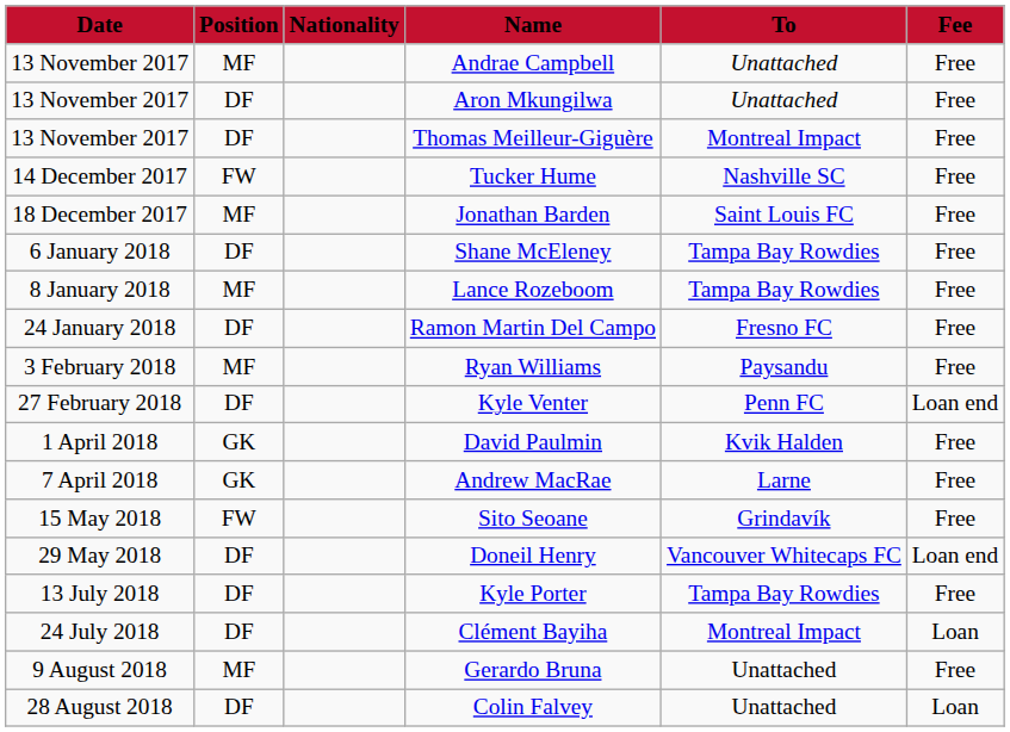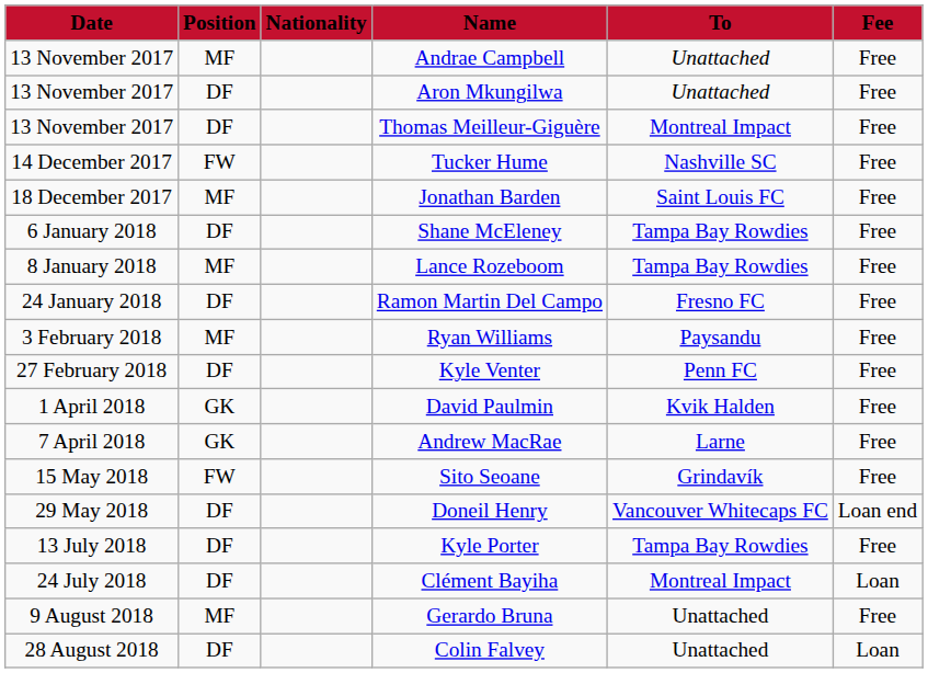 <table class="wikitable"  style="text-align:center; font-size:90%; ">
 <tr>
 <th style="background:#C4112F; color:#000000;" scope=col>Date</th>
 <th style="background:#C4112F; color:#000000;" scope=col>Position</th>
 <th style="background:#C4112F; color:#000000;" scope=col>Nationality</th>
 <th style="background:#C4112F; color:#000000;" scope=col>Name</th>
 <th style="background:#C4112F; color:#000000;" scope=col>To</th>
 <th style="background:#C4112F; color:#000000;" scope=col>Fee</th>
 </tr>
 <tr>
 <td>13 November 2017</td>
 <td>MF</td>
 <td></td>
 <td><a href='#'>Andrae Campbell</a></td>
 <td><em>Unattached</em></td>
 <td>Free</td>
 </tr>
 <tr>
 <td>13 November 2017</td>
 <td>DF</td>
 <td></td>
 <td><a href='#'>Aron Mkungilwa</a></td>
 <td><em>Unattached</em></td>
 <td>Free</td>
 </tr>
 <tr>
 <td>13 November 2017</td>
 <td>DF</td>
 <td></td>
 <td><a href='#'>Thomas Meilleur-Giguère</a></td>
 <td><a href='#'>Montreal Impact</a></td>
 <td>Free</td>
 </tr>
 <tr>
 <td>14 December 2017</td>
 <td>FW</td>
 <td></td>
 <td><a href='#'>Tucker Hume</a></td>
 <td> <a href='#'>Nashville SC</a></td>
 <td>Free</td>
 </tr>
 <tr>
 <td>18 December 2017</td>
 <td>MF</td>
 <td></td>
 <td><a href='#'>Jonathan Barden</a></td>
 <td> <a href='#'>Saint Louis FC</a></td>
 <td>Free</td>
 </tr>
 <tr>
 <td>6 January 2018</td>
 <td>DF</td>
 <td></td>
 <td><a href='#'>Shane McEleney</a></td>
 <td> <a href='#'>Tampa Bay Rowdies</a></td>
 <td>Free</td>
 </tr>
 <tr>
 <td>8 January 2018</td>
 <td>MF</td>
 <td></td>
 <td><a href='#'>Lance Rozeboom</a></td>
 <td> <a href='#'>Tampa Bay Rowdies</a></td>
 <td>Free</td>
 </tr>
 <tr>
 <td>24 January 2018</td>
 <td>DF</td>
 <td></td>
 <td><a href='#'>Ramon Martin Del Campo</a></td>
 <td> <a href='#'>Fresno FC</a></td>
 <td>Free</td>
 </tr>
 <tr>
 <td>3 February 2018</td>
 <td>MF</td>
 <td></td>
 <td><a href='#'>Ryan Williams</a></td>
 <td> <a href='#'>Paysandu</a></td>
 <td>Free</td>
 </tr>
 <tr>
 <td>27 February 2018</td>
 <td>DF</td>
 <td></td>
 <td><a href='#'>Kyle Venter</a></td>
 <td> <a href='#'>Penn FC</a></td>
-<td>Loan end</td>
+<td>Free</td>
 </tr>
 <tr>
 <td>1 April 2018</td>
 <td>GK</td>
 <td></td>
 <td><a href='#'>David Paulmin</a></td>
 <td> <a href='#'>Kvik Halden</a></td>
 <td>Free</td>
 </tr>
 <tr>
 <td>7 April 2018</td>
 <td>GK</td>
 <td></td>
 <td><a href='#'>Andrew MacRae</a></td>
 <td> <a href='#'>Larne</a></td>
 <td>Free</td>
 </tr>
 <tr>
 <td>15 May 2018</td>
 <td>FW</td>
 <td></td>
 <td><a href='#'>Sito Seoane</a></td>
 <td> <a href='#'>Grindavík</a></td>
 <td>Free</td>
 </tr>
 <tr>
 <td>29 May 2018</td>
 <td>DF</td>
 <td></td>
 <td><a href='#'>Doneil Henry</a></td>
 <td><a href='#'>Vancouver Whitecaps FC</a></td>
 <td>Loan end</td>
 </tr>
 <tr>
 <td>13 July 2018</td>
 <td>DF</td>
 <td></td>
 <td><a href='#'>Kyle Porter</a></td>
 <td> <a href='#'>Tampa Bay Rowdies</a></td>
 <td>Free</td>
 </tr>
 <tr>
 <td>24 July 2018</td>
 <td>DF</td>
 <td></td>
 <td><a href='#'>Clément Bayiha</a></td>
 <td><a href='#'>Montreal Impact</a></td>
 <td>Loan</td>
 </tr>
 <tr>
 <td>9 August 2018</td>
 <td>MF</td>
 <td></td>
 <td><a href='#'>Gerardo Bruna</a></td>
 <td>Unattached</td>
 <td>Free</td>
 </tr>
 <tr>
 <td>28 August 2018</td>
 <td>DF</td>
 <td></td>
 <td><a href='#'>Colin Falvey</a></td>
 <td>Unattached</td>
 <td>Loan</td>
 </tr>
 </table>
